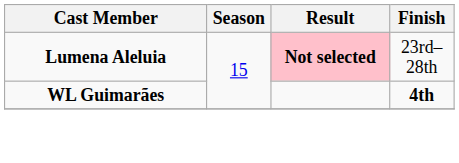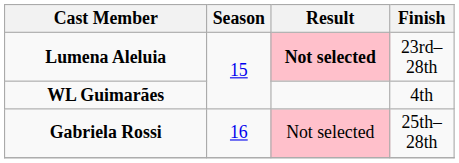 <table class="wikitable sortable" style="text-align: center">
 <tr>
 <th width=175>Cast Member</th>
 <th width=050>Season</th>
 <th width=100>Result</th>
 <th width=050>Finish</th>
 </tr>
 <tr>
 <td><strong>Lumena Aleluia</strong><br></td>
 <td rowspan=2><a href='#'>15</a></td>
 <td bgcolor=FFC0CB nowrap><strong>Not selected</strong></td>
 <td>23rd–28th</td>
 </tr>
 <tr>
 <td><strong>WL Guimarães</strong><br></td>
 <td></td>
-<td><strong>4th</strong></td>
+<td>4th</td>
+</tr>
+<tr>
+<td><strong>Gabriela Rossi</strong><br></td>
+<td><a href='#'>16</a></td>
+<td bgcolor=FFC0CB nowrap>Not selected</td>
+<td>25th–28th</td>
 </tr>
 <tr>
 </tr>
 </table>
